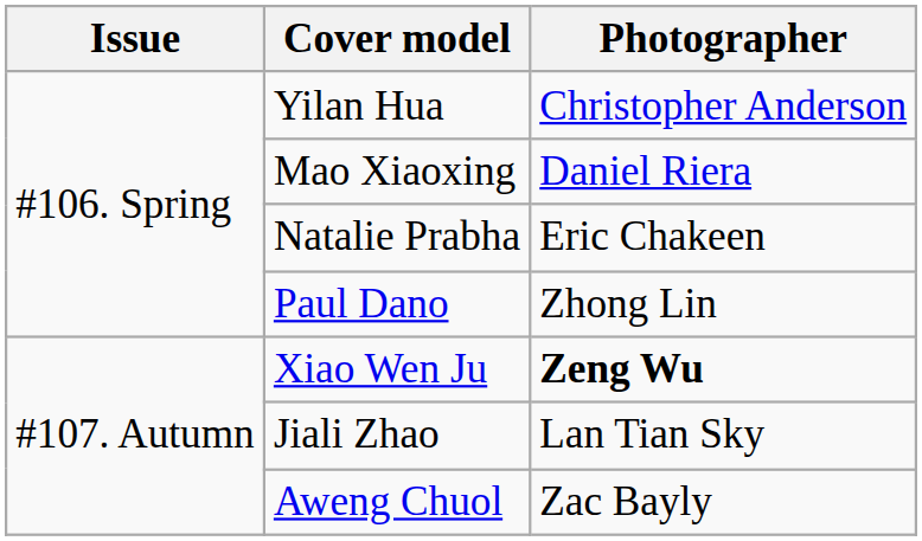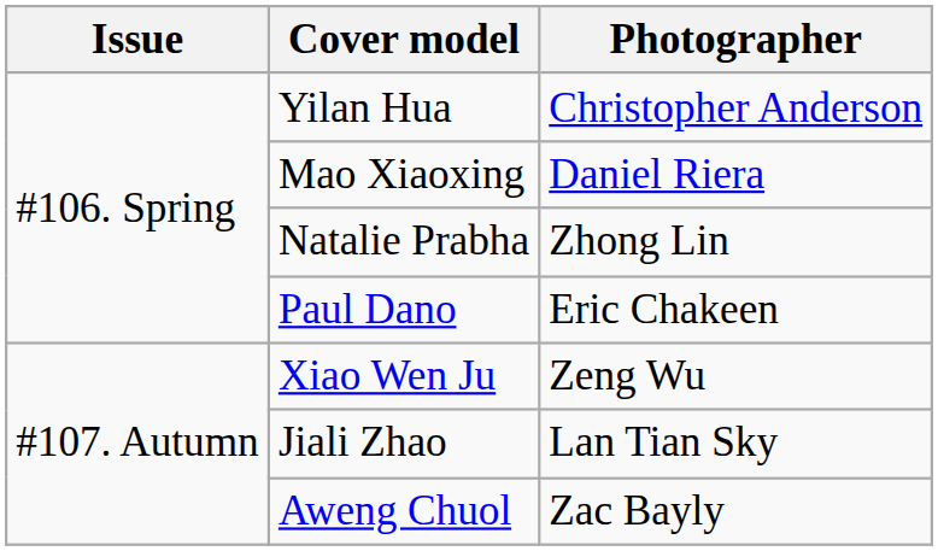 <table class="sortable wikitable">
 <tr>
 <th>Issue</th>
 <th>Cover model</th>
 <th>Photographer</th>
 </tr>
 <tr>
 <td rowspan="4">#106. Spring</td>
 <td>Yilan Hua</td>
 <td><a href='#'>Christopher Anderson</a></td>
 </tr>
 <tr>
 <td>Mao Xiaoxing</td>
 <td><a href='#'>Daniel Riera</a></td>
 </tr>
 <tr>
 <td>Natalie Prabha</td>
-<td>Eric Chakeen</td>
+<td>Zhong Lin</td>
 </tr>
 <tr>
 <td><a href='#'>Paul Dano</a></td>
-<td>Zhong Lin</td>
+<td>Eric Chakeen</td>
 </tr>
 <tr>
 <td rowspan="3">#107. Autumn</td>
 <td><a href='#'>Xiao Wen Ju</a></td>
-<td><strong>Zeng Wu</strong></td>
+<td>Zeng Wu</td>
 </tr>
 <tr>
 <td>Jiali Zhao</td>
 <td>Lan Tian Sky</td>
 </tr>
 <tr>
 <td><a href='#'>Aweng Chuol</a></td>
 <td>Zac Bayly</td>
 </tr>
 </table>
